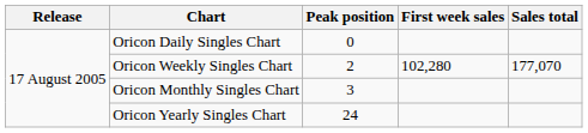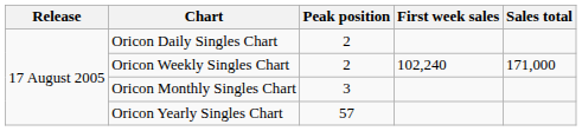 <table class="wikitable">
 <tr>
 <th>Release</th>
 <th>Chart</th>
 <th>Peak position</th>
 <th>First week sales</th>
 <th>Sales total</th>
 </tr>
 <tr>
 <td rowspan="4">17 August 2005</td>
 <td>Oricon Daily Singles Chart</td>
-<td align="center">0</td>
+<td align="center">2</td>
 <td></td>
 <td></td>
 </tr>
 <tr>
 <td>Oricon Weekly Singles Chart</td>
 <td align="center">2</td>
-<td>102,280</td>
-<td>177,070</td>
+<td>102,240</td>
+<td>171,000</td>
 </tr>
 <tr>
 <td>Oricon Monthly Singles Chart</td>
 <td align="center">3</td>
 <td></td>
 <td></td>
 </tr>
 <tr>
 <td>Oricon Yearly Singles Chart</td>
-<td align="center">24</td>
+<td align="center">57</td>
 <td></td>
 <td></td>
 </tr>
 </table>
